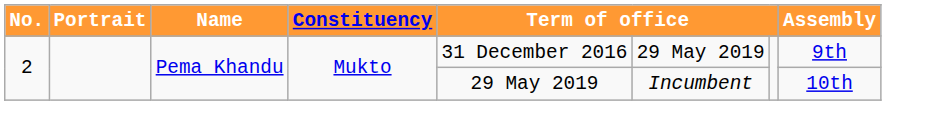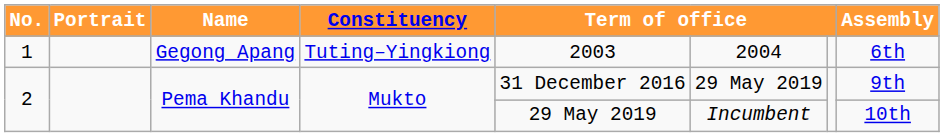 <table class="wikitable" style="text-align:center">
 <tr>
 <th style="background-color:#FF9933; color:white">No.</th>
 <th style="background-color:#FF9933; color:white">Portrait</th>
 <th style="background-color:#FF9933; color:white">Name</th>
 <th style="background-color:#FF9933; color:white"><a href='#'>Constituency</a></th>
 <th colspan="3" style="background-color:#FF9933; color:white">Term of office</th>
 <th style="background-color:#FF9933; color:white">Assembly</th>
+</tr>
+<tr style="text-align:center;">
+<td>1</td>
+<td></td>
+<td><a href='#'>Gegong Apang</a></td>
+<td><a href='#'>Tuting–Yingkiong</a></td>
+<td>2003</td>
+<td>2004</td>
+<td></td>
+<td><a href='#'>6th</a></td>
 </tr>
 <tr style="text-align:center;">
 <td rowspan="2">2</td>
 <td rowspan="2"></td>
 <td rowspan="2"><a href='#'>Pema Khandu</a></td>
 <td rowspan="2"><a href='#'>Mukto</a></td>
 <td>31 December 2016</td>
 <td>29 May 2019</td>
 <td rowspan="2"></td>
 <td><a href='#'>9th</a></td>
 </tr>
 <tr style="text-align:center;">
 <td>29 May 2019</td>
 <td><em>Incumbent</em></td>
 <td><a href='#'>10th</a></td>
 </tr>
 </table>
